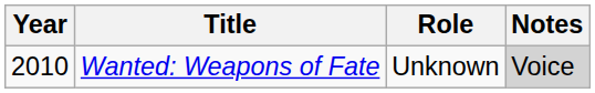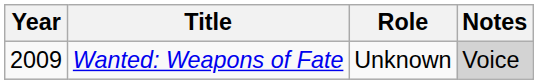 <table class="wikitable">
 <tr>
 <th>Year</th>
 <th>Title</th>
 <th>Role</th>
 <th>Notes</th>
 </tr>
 <tr>
-<td>2010</td>
+<td>2009</td>
 <td><em><a href='#'>Wanted: Weapons of Fate</a></em></td>
 <td>Unknown</td>
 <td style="background: lightgrey;">Voice</td>
 </tr>
 </table>
